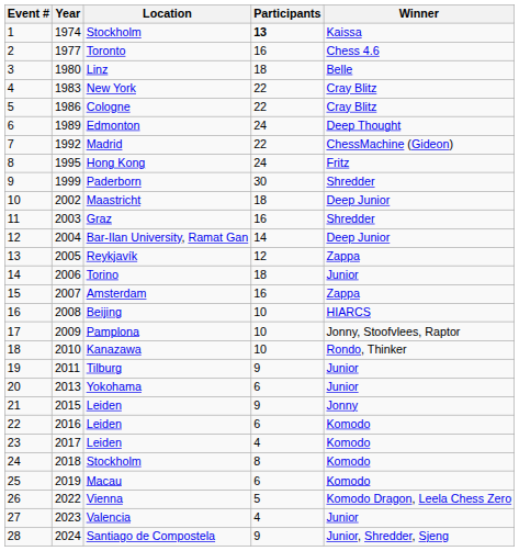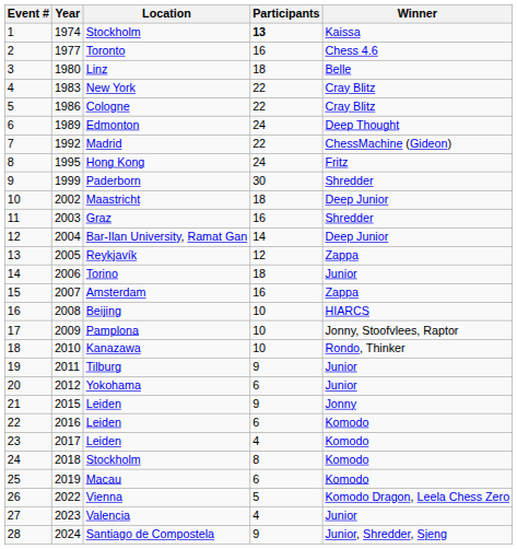 <table class="wikitable">
 <tr>
 <th>Event #</th>
 <th>Year</th>
 <th>Location</th>
 <th>Participants</th>
 <th>Winner</th>
 </tr>
 <tr>
 <td>1</td>
 <td>1974</td>
 <td><a href='#'>Stockholm</a></td>
 <td><strong>13</strong></td>
 <td><a href='#'>Kaissa</a></td>
 </tr>
 <tr>
 <td>2</td>
 <td>1977</td>
 <td><a href='#'>Toronto</a></td>
 <td>16</td>
 <td><a href='#'>Chess 4.6</a></td>
 </tr>
 <tr>
 <td>3</td>
 <td>1980</td>
 <td><a href='#'>Linz</a></td>
 <td>18</td>
 <td><a href='#'>Belle</a></td>
 </tr>
 <tr>
 <td>4</td>
 <td>1983</td>
 <td><a href='#'>New York</a></td>
 <td>22</td>
 <td><a href='#'>Cray Blitz</a></td>
 </tr>
 <tr>
 <td>5</td>
 <td>1986</td>
 <td><a href='#'>Cologne</a></td>
 <td>22</td>
 <td><a href='#'>Cray Blitz</a></td>
 </tr>
 <tr>
 <td>6</td>
 <td>1989</td>
 <td><a href='#'>Edmonton</a></td>
 <td>24</td>
 <td><a href='#'>Deep Thought</a></td>
 </tr>
 <tr>
 <td>7</td>
 <td>1992</td>
 <td><a href='#'>Madrid</a></td>
 <td>22</td>
 <td><a href='#'>ChessMachine</a> (<a href='#'>Gideon</a>)</td>
 </tr>
 <tr>
 <td>8</td>
 <td>1995</td>
 <td><a href='#'>Hong Kong</a></td>
 <td>24</td>
 <td><a href='#'>Fritz</a></td>
 </tr>
 <tr>
 <td>9</td>
 <td>1999</td>
 <td><a href='#'>Paderborn</a></td>
 <td>30</td>
 <td><a href='#'>Shredder</a></td>
 </tr>
 <tr>
 <td>10</td>
 <td>2002</td>
 <td><a href='#'>Maastricht</a></td>
 <td>18</td>
 <td><a href='#'>Deep Junior</a></td>
 </tr>
 <tr>
 <td>11</td>
 <td>2003</td>
 <td><a href='#'>Graz</a></td>
 <td>16</td>
 <td><a href='#'>Shredder</a></td>
 </tr>
 <tr>
 <td>12</td>
 <td>2004</td>
 <td><a href='#'>Bar-Ilan University</a>, <a href='#'>Ramat Gan</a></td>
 <td>14</td>
 <td><a href='#'>Deep Junior</a></td>
 </tr>
 <tr>
 <td>13</td>
 <td>2005</td>
 <td><a href='#'>Reykjavík</a></td>
 <td>12</td>
 <td><a href='#'>Zappa</a></td>
 </tr>
 <tr>
 <td>14</td>
 <td>2006</td>
 <td><a href='#'>Torino</a></td>
 <td>18</td>
 <td><a href='#'>Junior</a></td>
 </tr>
 <tr>
 <td>15</td>
 <td>2007</td>
 <td><a href='#'>Amsterdam</a></td>
 <td>16</td>
 <td><a href='#'>Zappa</a></td>
 </tr>
 <tr>
 <td>16</td>
 <td>2008</td>
 <td><a href='#'>Beijing</a></td>
 <td>10</td>
 <td><a href='#'>HIARCS</a></td>
 </tr>
 <tr>
 <td>17</td>
 <td>2009</td>
 <td><a href='#'>Pamplona</a></td>
 <td>10</td>
 <td>Jonny, Stoofvlees, Raptor</td>
 </tr>
 <tr>
 <td>18</td>
 <td>2010</td>
 <td><a href='#'>Kanazawa</a></td>
 <td>10</td>
 <td><a href='#'>Rondo</a>, Thinker</td>
 </tr>
 <tr>
 <td>19</td>
 <td>2011</td>
 <td><a href='#'>Tilburg</a></td>
 <td>9</td>
 <td><a href='#'>Junior</a></td>
 </tr>
 <tr>
 <td>20</td>
-<td>2013</td>
+<td>2012</td>
 <td><a href='#'>Yokohama</a></td>
 <td>6</td>
 <td><a href='#'>Junior</a></td>
 </tr>
 <tr>
 <td>21</td>
 <td>2015</td>
 <td><a href='#'>Leiden</a></td>
 <td>9</td>
 <td><a href='#'>Jonny</a></td>
 </tr>
 <tr>
 <td>22</td>
 <td>2016</td>
 <td><a href='#'>Leiden</a></td>
 <td>6</td>
 <td><a href='#'>Komodo</a></td>
 </tr>
 <tr>
 <td>23</td>
 <td>2017</td>
 <td><a href='#'>Leiden</a></td>
 <td>4</td>
 <td><a href='#'>Komodo</a></td>
 </tr>
 <tr>
 <td>24</td>
 <td>2018</td>
 <td><a href='#'>Stockholm</a></td>
 <td>8</td>
 <td><a href='#'>Komodo</a></td>
 </tr>
 <tr>
 <td>25</td>
 <td>2019</td>
 <td><a href='#'>Macau</a></td>
 <td>6</td>
 <td><a href='#'>Komodo</a></td>
 </tr>
 <tr>
 <td>26</td>
 <td>2022</td>
 <td><a href='#'>Vienna</a></td>
 <td>5</td>
 <td><a href='#'>Komodo Dragon</a>, <a href='#'>Leela Chess Zero</a></td>
 </tr>
 <tr>
 <td>27</td>
 <td>2023</td>
 <td><a href='#'>Valencia</a></td>
 <td>4</td>
 <td><a href='#'>Junior</a></td>
 </tr>
 <tr>
 <td>28</td>
 <td>2024</td>
 <td><a href='#'>Santiago de Compostela</a></td>
 <td>9</td>
 <td><a href='#'>Junior</a>, <a href='#'>Shredder</a>, <a href='#'>Sjeng</a></td>
 </tr>
 </table>
